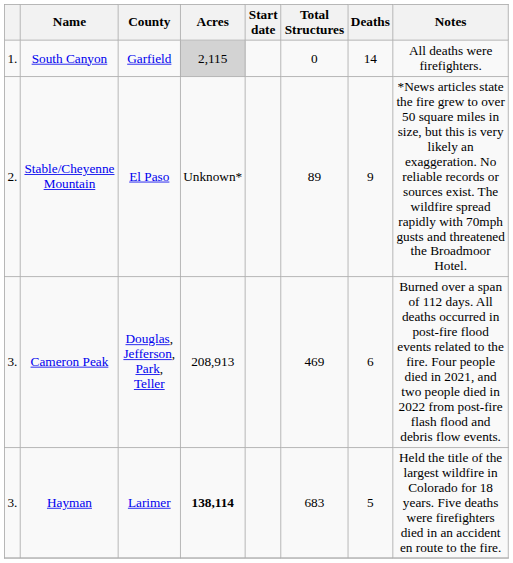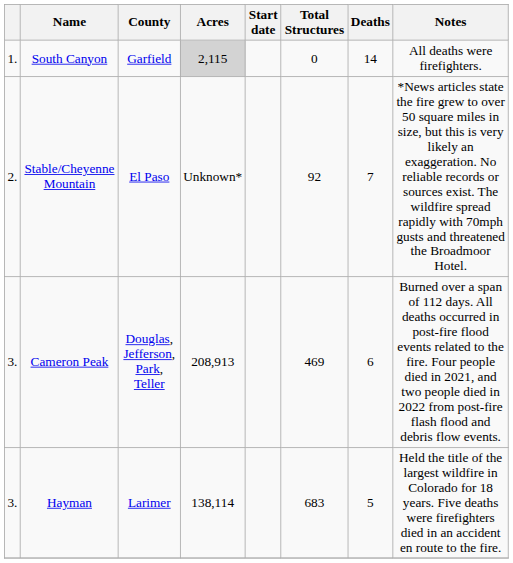 <table class="wikitable sortable" style="text-align:center;">
 <tr>
 <th></th>
 <th>Name</th>
 <th>County</th>
 <th>Acres</th>
 <th>Start date</th>
 <th>Total Structures</th>
 <th data-sort-type=number>Deaths</th>
 <th class="unsortable">Notes</th>
 </tr>
 <tr>
 <td>1.</td>
 <td><a href='#'>South Canyon</a></td>
 <td><a href='#'>Garfield</a></td>
 <td style="background: lightgrey;">2,115</td>
 <td></td>
 <td>0</td>
 <td>14</td>
 <td>All deaths were firefighters.</td>
 </tr>
 <tr>
 <td>2.</td>
 <td><a href='#'>Stable/Cheyenne Mountain</a></td>
 <td><a href='#'>El Paso</a></td>
 <td>Unknown*</td>
 <td></td>
-<td>89</td>
-<td>9</td>
+<td>92</td>
+<td>7</td>
 <td>*News articles state the fire grew to over 50 square miles in size, but this is very likely an exaggeration. No reliable records or sources exist. The wildfire spread rapidly with 70mph gusts and threatened the Broadmoor Hotel.</td>
 </tr>
 <tr>
 <td>3.</td>
 <td><a href='#'>Cameron Peak</a></td>
 <td><a href='#'>Douglas</a>, <a href='#'>Jefferson</a>, <a href='#'>Park</a>, <a href='#'>Teller</a></td>
 <td>208,913</td>
 <td></td>
 <td>469</td>
 <td>6</td>
 <td>Burned over a span of 112 days. All deaths occurred in post-fire flood events related to the fire. Four people died in 2021, and two people died in 2022 from post-fire flash flood and debris flow events.</td>
 </tr>
 <tr>
 <td>3.</td>
 <td><a href='#'>Hayman</a></td>
 <td><a href='#'>Larimer</a></td>
-<td><strong>138,114</strong></td>
+<td>138,114</td>
 <td></td>
 <td>683</td>
 <td>5</td>
 <td>Held the title of the largest wildfire in Colorado for 18 years. Five deaths were firefighters died in an accident en route to the fire.</td>
 </tr>
 <tr>
 </tr>
 </table>
